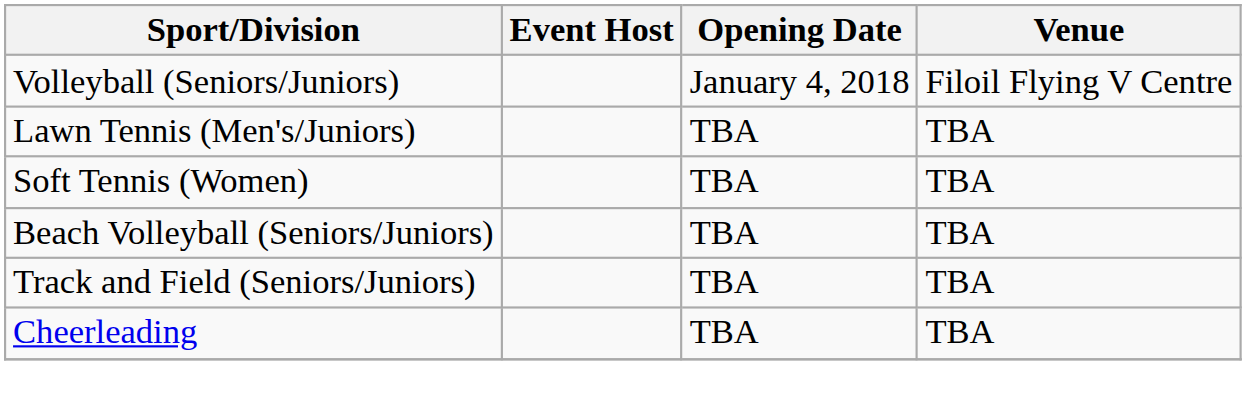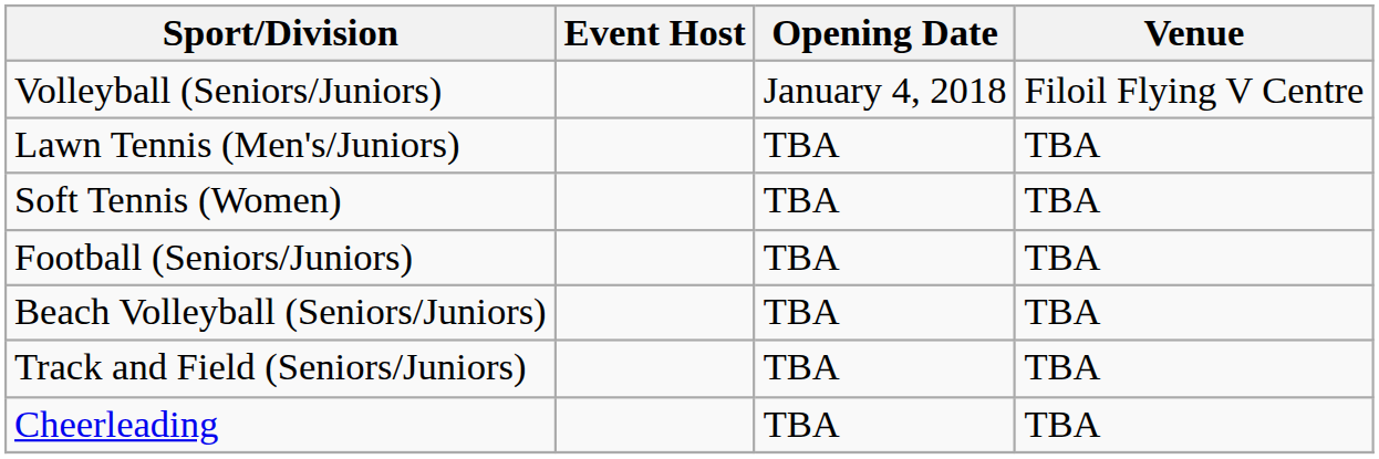 <table class="wikitable" style="text-align:left; line-height:16px; width:auto;">
 <tr>
 <th>Sport/Division</th>
 <th>Event Host</th>
 <th>Opening Date</th>
 <th>Venue</th>
 </tr>
 <tr>
 <td> Volleyball (Seniors/Juniors)</td>
 <td></td>
 <td>January 4, 2018</td>
 <td>Filoil Flying V Centre</td>
 </tr>
 <tr>
 <td> Lawn Tennis (Men's/Juniors)</td>
 <td></td>
 <td>TBA</td>
 <td>TBA</td>
 </tr>
 <tr>
 <td> Soft Tennis (Women)</td>
 <td></td>
 <td>TBA</td>
 <td>TBA</td>
 </tr>
 <tr>
+<td> Football (Seniors/Juniors)</td>
+<td></td>
+<td>TBA</td>
+<td>TBA</td>
+</tr>
+<tr>
 <td> Beach Volleyball (Seniors/Juniors)</td>
 <td></td>
 <td>TBA</td>
 <td>TBA</td>
 </tr>
 <tr>
 <td> Track and Field (Seniors/Juniors)</td>
 <td></td>
 <td>TBA</td>
 <td>TBA</td>
 </tr>
 <tr>
 <td> <a href='#'>Cheerleading</a></td>
 <td></td>
 <td>TBA</td>
 <td>TBA</td>
 </tr>
 <tr>
 </tr>
 </table>
